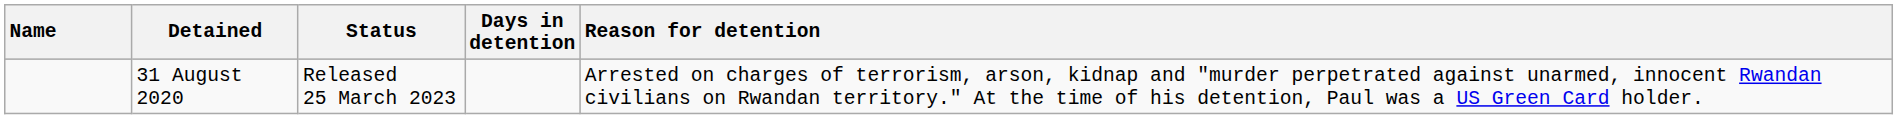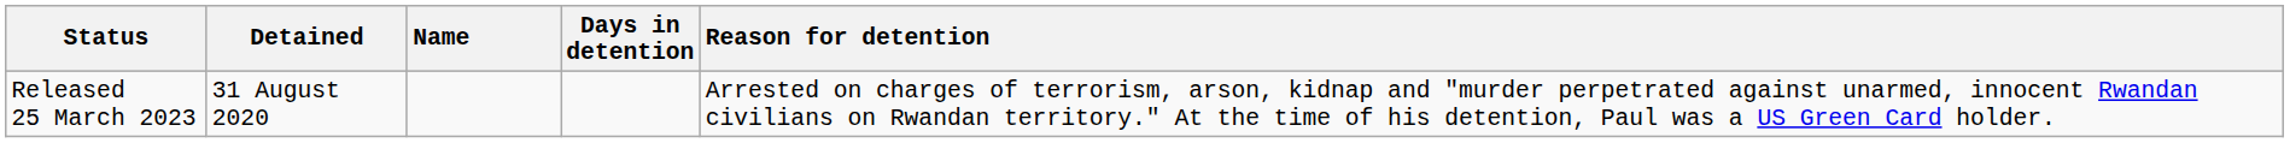 <table class="wikitable defaultleft col2center col3center col4center col5left sortable">
 <tr>
+<th style="width: 8em;">Status</th>
+<th style="width: 8em;">Detained</th>
 <th style="text-align: left; width: 6em;">Name</th>
-<th style="width: 8em;">Detained</th>
-<th style="width: 8em;">Status</th>
 <th style="width: 5em;">Days in detention</th>
 <th class="unsortable" style="text-align: left;">Reason for detention</th>
 </tr>
 <tr>
+<td>Released<br>25 March 2023</td>
+<td>31 August 2020</td>
 <td></td>
-<td>31 August 2020</td>
-<td>Released<br>25 March 2023</td>
 <td></td>
 <td>Arrested on charges of terrorism, arson, kidnap and "murder perpetrated against unarmed, innocent <a href='#'>Rwandan</a> civilians on Rwandan territory." At the time of his detention, Paul was a <a href='#'>US Green Card</a> holder.</td>
 </tr>
 </table>
